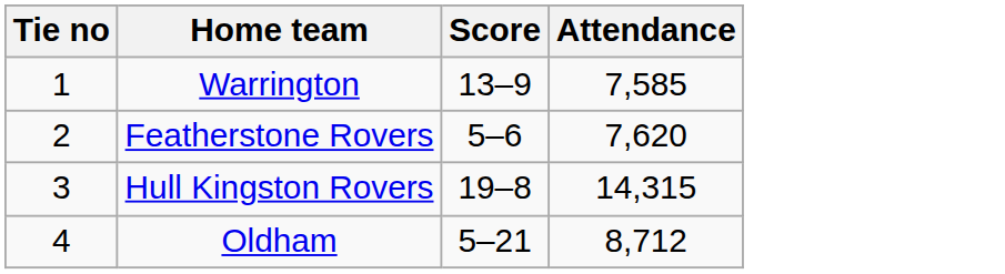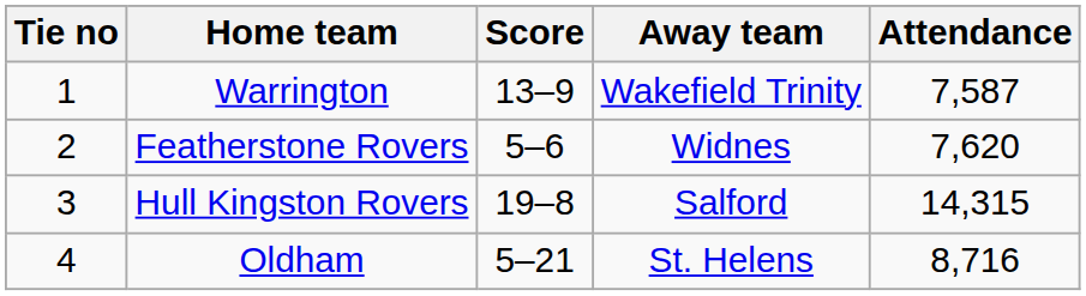 <table class="wikitable" style="text-align:center">
 <tr>
 <th>Tie no</th>
 <th>Home team</th>
 <th>Score</th>
+<th>Away team</th>
 <th>Attendance</th>
 </tr>
 <tr>
 <td>1</td>
 <td><a href='#'>Warrington</a></td>
 <td>13–9</td>
-<td>7,585</td>
+<td><a href='#'>Wakefield Trinity</a></td>
+<td>7,587</td>
 </tr>
 <tr>
 <td>2</td>
 <td><a href='#'>Featherstone Rovers</a></td>
 <td>5–6</td>
+<td><a href='#'>Widnes</a></td>
 <td>7,620</td>
 </tr>
 <tr>
 <td>3</td>
 <td><a href='#'>Hull Kingston Rovers</a></td>
 <td>19–8</td>
+<td><a href='#'>Salford</a></td>
 <td>14,315</td>
 </tr>
 <tr>
 <td>4</td>
 <td><a href='#'>Oldham</a></td>
 <td>5–21</td>
-<td>8,712</td>
+<td><a href='#'>St. Helens</a></td>
+<td>8,716</td>
 </tr>
 </table>
